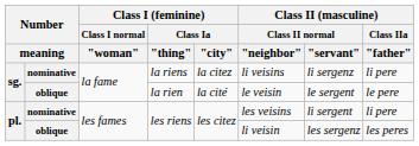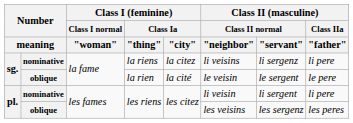 <table class="wikitable">
 <tr>
 <th colspan="2" rowspan="2">Number</th>
 <th colspan="3">Class I (feminine)</th>
 <th colspan="3">Class II (masculine)</th>
 </tr>
 <tr>
 <th><small>Class I normal</small></th>
 <th colspan="2"><small>Class Ia</small></th>
 <th colspan="2"><small>Class II normal</small></th>
 <th><small>Class IIa</small></th>
 </tr>
 <tr>
 <th colspan="2">meaning</th>
 <th>"woman"</th>
 <th>"thing"</th>
 <th>"city"</th>
 <th>"neighbor"</th>
 <th>"servant"</th>
 <th>"father"</th>
 </tr>
 <tr>
 <th rowspan="2">sg.</th>
 <th><small>nominative</small></th>
 <td rowspan="2"><em>la fame</em></td>
 <td><em>la riens</em></td>
 <td><em>la citez</em></td>
 <td><em>li veisins</em></td>
 <td><em>li sergenz</em></td>
 <td><em>li pere</em></td>
 </tr>
 <tr>
 <th><small>oblique</small></th>
 <td><em>la rien</em></td>
 <td><em>la cité</em></td>
 <td><em>le veisin</em></td>
 <td><em>le sergent</em></td>
 <td><em>le pere</em></td>
 </tr>
 <tr>
 <th rowspan="2">pl.</th>
 <th><small>nominative</small></th>
 <td rowspan="2"><em>les fames</em></td>
 <td rowspan="2"><em>les riens</em></td>
 <td rowspan="2"><em>les citez</em></td>
-<td><em>les veisins</em></td>
+<td><em>li veisin</em></td>
 <td><em>li sergent</em></td>
 <td><em>li pere</em></td>
 </tr>
 <tr>
 <th><small>oblique</small></th>
-<td><em>li veisin</em></td>
+<td><em>les veisins</em></td>
 <td><em>les sergenz</em></td>
 <td><em>les peres</em></td>
 </tr>
 </table>
